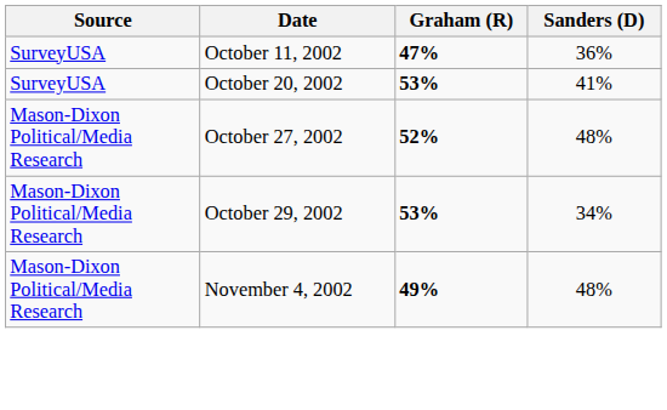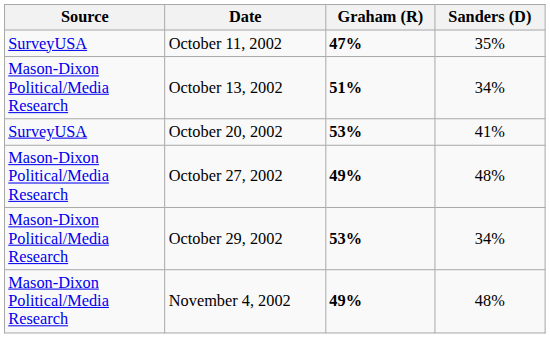 <table class="wikitable">
 <tr>
 <th width=150px>Source</th>
 <th width=150px>Date</th>
 <th width=100px>Graham (R)</th>
 <th width=100px>Sanders (D)</th>
 </tr>
 <tr>
 <td><a href='#'>SurveyUSA</a></td>
 <td>October 11, 2002 </td>
 <td><strong>47%</strong></td>
-<td align="center">36%</td>
+<td align="center">35%</td>
+</tr>
+<tr>
+<td><a href='#'>Mason-Dixon Political/Media Research</a></td>
+<td>October 13, 2002 </td>
+<td><strong>51%</strong></td>
+<td align="center">34%</td>
 </tr>
 <tr>
 <td><a href='#'>SurveyUSA</a></td>
 <td>October 20, 2002 </td>
 <td><strong>53%</strong></td>
 <td align="center">41%</td>
 </tr>
 <tr>
 <td><a href='#'>Mason-Dixon Political/Media Research</a></td>
 <td>October 27, 2002 </td>
-<td><strong>52%</strong></td>
+<td><strong>49%</strong></td>
 <td align="center">48%</td>
 </tr>
 <tr>
 <td><a href='#'>Mason-Dixon Political/Media Research</a></td>
 <td>October 29, 2002 </td>
 <td><strong>53%</strong></td>
 <td align="center">34%</td>
 </tr>
 <tr>
 <td><a href='#'>Mason-Dixon Political/Media Research</a></td>
 <td>November 4, 2002 </td>
 <td><strong>49%</strong></td>
 <td align="center">48%</td>
 </tr>
 </table>
